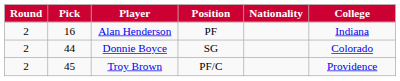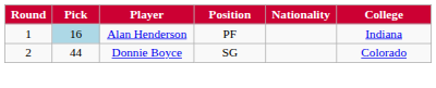 <table class="wikitable sortable sortable">
 <tr>
 <th style="background:#C03; color:#FFFFFF" width="10%">Round</th>
 <th style="background:#C03; color:#FFFFFF" width="10%">Pick</th>
 <th style="background:#C03; color:#FFFFFF" width="20%">Player</th>
 <th style="background:#C03; color:#FFFFFF" width="15%">Position</th>
 <th style="background:#C03; color:#FFFFFF" width="15%">Nationality</th>
 <th style="background:#C03; color:#FFFFFF" width="20%">College</th>
 </tr>
 <tr style="text-align: center">
-<td>2</td>
-<td>16</td>
+<td>1</td>
+<td style="background: lightblue;">16</td>
 <td><a href='#'>Alan Henderson</a></td>
 <td>PF</td>
 <td></td>
 <td><a href='#'>Indiana</a></td>
 </tr>
 <tr style="text-align: center">
 <td>2</td>
 <td>44</td>
 <td><a href='#'>Donnie Boyce</a></td>
 <td>SG</td>
 <td></td>
 <td><a href='#'>Colorado</a></td>
 </tr>
-<tr style="text-align: center">
-<td>2</td>
-<td>45</td>
-<td><a href='#'>Troy Brown</a></td>
-<td>PF/C</td>
-<td></td>
-<td><a href='#'>Providence</a></td>
-</tr>
 </table>
